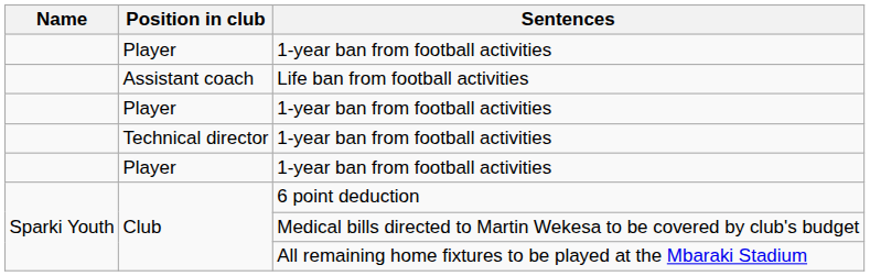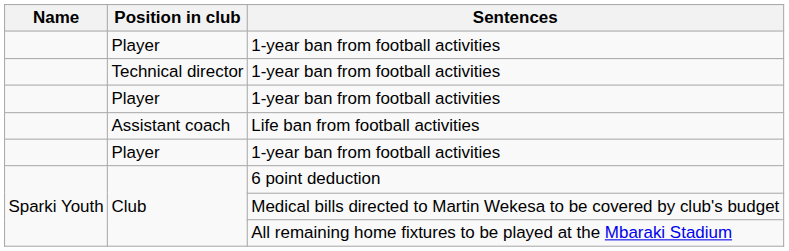 <table class="wikitable sortable">
 <tr>
 <th>Name</th>
 <th>Position in club</th>
 <th>Sentences</th>
 </tr>
 <tr>
 <td></td>
 <td>Player</td>
 <td>1-year ban from football activities</td>
 </tr>
 <tr>
 <td></td>
-<td>Assistant coach</td>
-<td>Life ban from football activities</td>
+<td>Technical director</td>
+<td>1-year ban from football activities</td>
 </tr>
 <tr>
 <td></td>
 <td>Player</td>
 <td>1-year ban from football activities</td>
 </tr>
 <tr>
 <td></td>
-<td>Technical director</td>
-<td>1-year ban from football activities</td>
+<td>Assistant coach</td>
+<td>Life ban from football activities</td>
 </tr>
 <tr>
 <td></td>
 <td>Player</td>
 <td>1-year ban from football activities</td>
 </tr>
 <tr>
 <td rowspan="3">Sparki Youth</td>
 <td rowspan="3">Club</td>
 <td>6 point deduction</td>
 </tr>
 <tr>
 <td>Medical bills directed to Martin Wekesa to be covered by club's budget</td>
 </tr>
 <tr>
 <td>All remaining home fixtures to be played at the <a href='#'>Mbaraki Stadium</a></td>
 </tr>
 </table>
